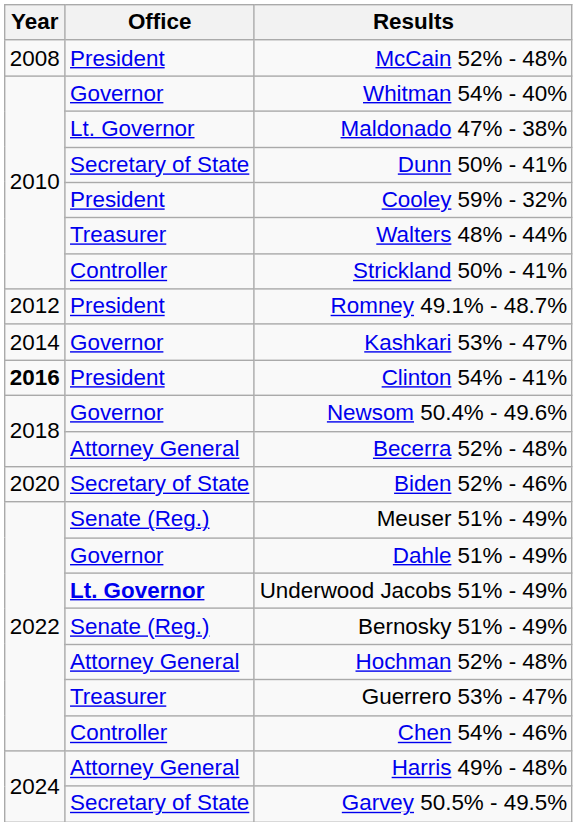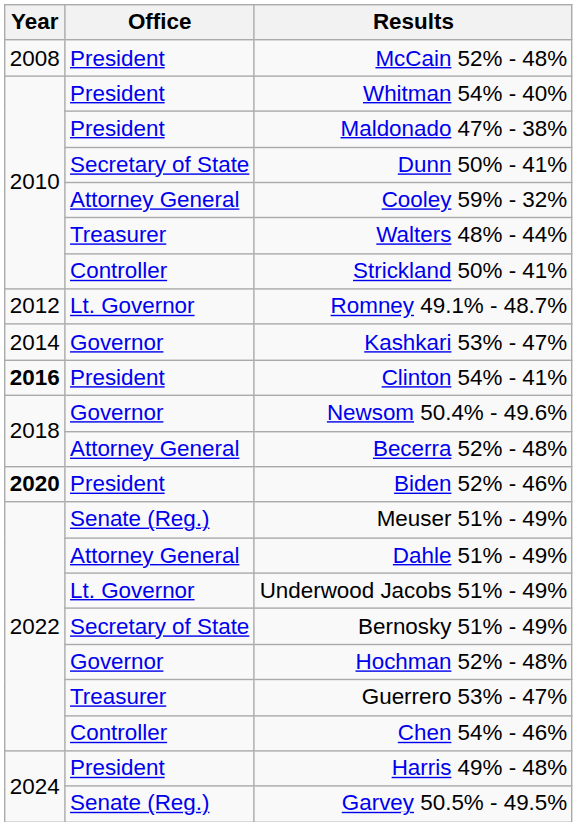 <table class=wikitable>
 <tr>
 <th>Year</th>
 <th>Office</th>
 <th>Results</th>
 </tr>
 <tr>
 <td>2008</td>
 <td><a href='#'>President</a></td>
 <td align="right" ><a href='#'>McCain</a> 52% - 48%</td>
 </tr>
 <tr>
 <td rowspan=6>2010</td>
-<td><a href='#'>Governor</a></td>
+<td><a href='#'>President</a></td>
 <td align="right" ><a href='#'>Whitman</a> 54% - 40%</td>
 </tr>
 <tr>
-<td><a href='#'>Lt. Governor</a></td>
+<td><a href='#'>President</a></td>
 <td align="right" ><a href='#'>Maldonado</a> 47% - 38%</td>
 </tr>
 <tr>
 <td><a href='#'>Secretary of State</a></td>
 <td align="right" ><a href='#'>Dunn</a> 50% - 41%</td>
 </tr>
 <tr>
-<td><a href='#'>President</a></td>
+<td><a href='#'>Attorney General</a></td>
 <td align="right" ><a href='#'>Cooley</a> 59% - 32%</td>
 </tr>
 <tr>
 <td><a href='#'>Treasurer</a></td>
 <td align="right" ><a href='#'>Walters</a> 48% - 44%</td>
 </tr>
 <tr>
 <td><a href='#'>Controller</a></td>
 <td align="right" ><a href='#'>Strickland</a> 50% - 41%</td>
 </tr>
 <tr>
 <td>2012</td>
-<td><a href='#'>President</a></td>
+<td><a href='#'>Lt. Governor</a></td>
 <td align="right" ><a href='#'>Romney</a> 49.1% - 48.7%</td>
 </tr>
 <tr>
 <td>2014</td>
 <td><a href='#'>Governor</a></td>
 <td align="right" ><a href='#'>Kashkari</a> 53% - 47%</td>
 </tr>
 <tr>
 <td><strong>2016</strong></td>
 <td><a href='#'>President</a></td>
 <td align="right" ><a href='#'>Clinton</a> 54% - 41%</td>
 </tr>
 <tr>
 <td rowspan=2>2018</td>
 <td><a href='#'>Governor</a></td>
 <td align="right" ><a href='#'>Newsom</a> 50.4% - 49.6%</td>
 </tr>
 <tr>
 <td><a href='#'>Attorney General</a></td>
 <td align="right" ><a href='#'>Becerra</a> 52% - 48%</td>
 </tr>
 <tr>
-<td>2020</td>
-<td><a href='#'>Secretary of State</a></td>
+<td><strong>2020</strong></td>
+<td><a href='#'>President</a></td>
 <td align="right" ><a href='#'>Biden</a> 52% - 46%</td>
 </tr>
 <tr>
 <td rowspan=7>2022</td>
 <td><a href='#'>Senate (Reg.)</a></td>
 <td align="right" >Meuser 51% - 49%</td>
 </tr>
 <tr>
-<td><a href='#'>Governor</a></td>
+<td><a href='#'>Attorney General</a></td>
 <td align="right" ><a href='#'>Dahle</a> 51% - 49%</td>
 </tr>
 <tr>
-<td><strong><a href='#'>Lt. Governor</a></strong></td>
+<td><a href='#'>Lt. Governor</a></td>
 <td align="right" >Underwood Jacobs 51% - 49%</td>
 </tr>
 <tr>
-<td><a href='#'>Senate (Reg.)</a></td>
+<td><a href='#'>Secretary of State</a></td>
 <td align="right" >Bernosky 51% - 49%</td>
 </tr>
 <tr>
-<td><a href='#'>Attorney General</a></td>
+<td><a href='#'>Governor</a></td>
 <td align="right" ><a href='#'>Hochman</a> 52% - 48%</td>
 </tr>
 <tr>
 <td><a href='#'>Treasurer</a></td>
 <td align="right" >Guerrero 53% - 47%</td>
 </tr>
 <tr>
 <td><a href='#'>Controller</a></td>
 <td align="right" ><a href='#'>Chen</a> 54% - 46%</td>
 </tr>
 <tr>
 <td rowspan=2>2024</td>
-<td><a href='#'>Attorney General</a></td>
+<td><a href='#'>President</a></td>
 <td align="right" ><a href='#'>Harris</a> 49% - 48%</td>
 </tr>
 <tr>
-<td><a href='#'>Secretary of State</a></td>
+<td><a href='#'>Senate (Reg.)</a></td>
 <td align="right" ><a href='#'>Garvey</a> 50.5% - 49.5%</td>
 </tr>
 </table>
